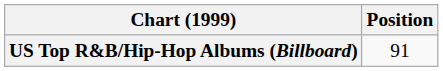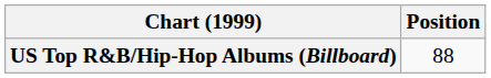 <table class="wikitable plainrowheaders" style="text-align:center">
 <tr>
 <th scope="col">Chart (1999)</th>
 <th scope="col">Position</th>
 </tr>
 <tr>
 <th scope="row">US Top R&B/Hip-Hop Albums (<em>Billboard</em>)</th>
-<td>91</td>
+<td>88</td>
 </tr>
 </table>
